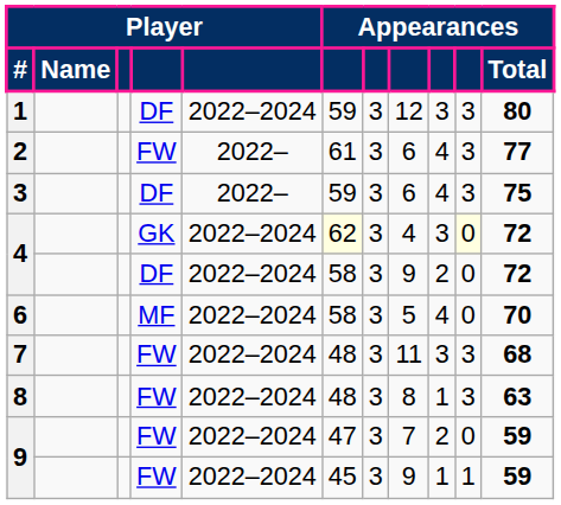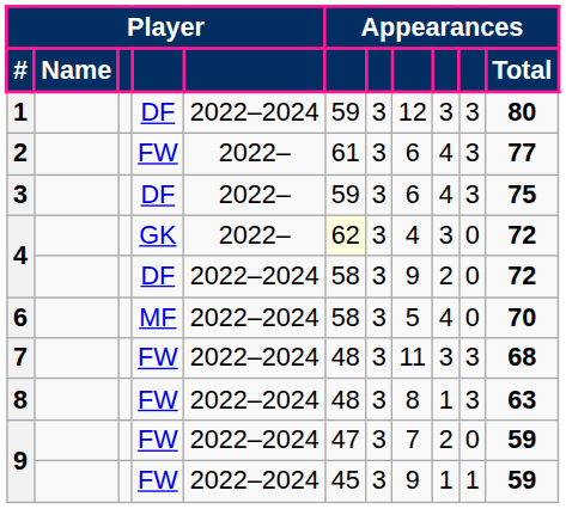 <table class="wikitable sortable" style="text-align:center;">
 <tr>
 <th style="background:#032E62; color:white; border:2px solid #FC1896;" colspan=5 scope="colgroup">Player</th>
 <th colspan="6" style="background:#032E62; color:white; border:2px solid #FC1896;" scope="colgroup">Appearances</th>
 </tr>
 <tr>
 <th style="background:#032E62; color:white; border:2px solid #FC1896;" scope="col">#</th>
 <th style="background:#032E62; color:white; border:2px solid #FC1896;" scope="col">Name</th>
 <th style="background:#032E62; color:white; border:2px solid #FC1896;" scope="col"></th>
 <th style="background:#032E62; color:white; border:2px solid #FC1896;" scope="col"></th>
 <th style="background:#032E62; color:white; border:2px solid #FC1896;" scope="col"></th>
 <th style="background:#032E62; color:white; border:2px solid #FC1896;" scope="col"></th>
 <th style="background:#032E62; color:white; border:2px solid #FC1896;" scope="col"></th>
 <th style="background:#032E62; color:white; border:2px solid #FC1896;" scope="col"></th>
 <th style="background:#032E62; color:white; border:2px solid #FC1896;" scope="col"></th>
 <th style="background:#032E62; color:white; border:2px solid #FC1896;" scope="col"></th>
 <th style="background:#032E62; color:white; border:2px solid #FC1896;" scope="col">Total</th>
 </tr>
 <tr>
 <th scope="row">1</th>
 <td align="left"></td>
 <td></td>
 <td><a href='#'>DF</a></td>
 <td>2022–2024</td>
 <td>59</td>
 <td>3</td>
 <td>12</td>
 <td>3</td>
 <td>3</td>
 <td><strong>80</strong></td>
 </tr>
 <tr>
 <th scope="row">2</th>
 <td align="left"><strong></strong></td>
 <td></td>
 <td><a href='#'>FW</a></td>
 <td>2022–</td>
 <td>61</td>
 <td>3</td>
 <td>6</td>
 <td>4</td>
 <td>3</td>
 <td><strong>77</strong></td>
 </tr>
 <tr>
 <th scope="row">3</th>
 <td align="left"><strong></strong></td>
 <td></td>
 <td><a href='#'>DF</a></td>
 <td>2022–</td>
 <td>59</td>
 <td>3</td>
 <td>6</td>
 <td>4</td>
 <td>3</td>
 <td><strong>75</strong></td>
 </tr>
 <tr>
 <th rowspan="2" scope="row">4</th>
 <td align="left"><strong></strong></td>
 <td></td>
 <td><a href='#'>GK</a></td>
-<td>2022–2024</td>
+<td>2022–</td>
 <td style="background: lightyellow;">62</td>
 <td>3</td>
 <td>4</td>
 <td>3</td>
-<td style="background: lightyellow;">0</td>
+<td>0</td>
 <td><strong>72</strong></td>
 </tr>
 <tr>
 <td align="left"></td>
 <td></td>
 <td><a href='#'>DF</a></td>
 <td>2022–2024</td>
 <td>58</td>
 <td>3</td>
 <td>9</td>
 <td>2</td>
 <td>0</td>
 <td><strong>72</strong></td>
 </tr>
 <tr>
 <th scope="row">6</th>
 <td align="left"></td>
 <td></td>
 <td><a href='#'>MF</a></td>
 <td>2022–2024</td>
 <td>58</td>
 <td>3</td>
 <td>5</td>
 <td>4</td>
 <td>0</td>
 <td><strong>70</strong></td>
 </tr>
 <tr>
 <th scope="row">7</th>
 <td align="left"></td>
 <td></td>
 <td><a href='#'>FW</a></td>
 <td>2022–2024</td>
 <td>48</td>
 <td>3</td>
 <td>11</td>
 <td>3</td>
 <td>3</td>
 <td><strong>68</strong></td>
 </tr>
 <tr>
 <th scope="row">8</th>
 <td align="left"></td>
 <td></td>
 <td><a href='#'>FW</a></td>
 <td>2022–2024</td>
 <td>48</td>
 <td>3</td>
 <td>8</td>
 <td>1</td>
 <td>3</td>
 <td><strong>63</strong></td>
 </tr>
 <tr>
 <th rowspan=2>9</th>
 <td align="left"></td>
 <td></td>
 <td><a href='#'>FW</a></td>
 <td>2022–2024</td>
 <td>47</td>
 <td>3</td>
 <td>7</td>
 <td>2</td>
 <td>0</td>
 <td><strong>59</strong></td>
 </tr>
 <tr>
 <td align="left"></td>
 <td></td>
 <td><a href='#'>FW</a></td>
 <td>2022–2024</td>
 <td>45</td>
 <td>3</td>
 <td>9</td>
 <td>1</td>
 <td>1</td>
 <td><strong>59</strong></td>
 </tr>
 </table>
